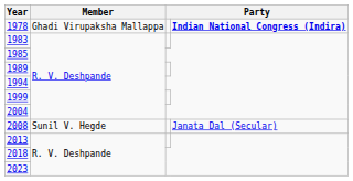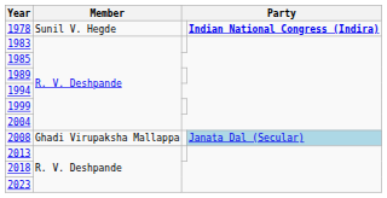 <table class="wikitable sortable">
 <tr>
 <th>Year</th>
 <th>Member</th>
 <th colspan="2">Party</th>
 </tr>
 <tr>
 <td><a href='#'>1978</a></td>
-<td>Ghadi Virupaksha Mallappa</td>
+<td>Sunil V. Hegde</td>
 <td bgcolor=></td>
 <td><strong><a href='#'>Indian National Congress (Indira)</a></strong></td>
 </tr>
 <tr>
 <td><a href='#'>1983</a></td>
 <td rowspan="6"><a href='#'>R. V. Deshpande</a></td>
 <td></td>
 </tr>
 <tr>
 <td><a href='#'>1985</a></td>
 </tr>
 <tr>
 <td><a href='#'>1989</a></td>
 <td></td>
 </tr>
 <tr>
 <td><a href='#'>1994</a></td>
 </tr>
 <tr>
 <td><a href='#'>1999</a></td>
 <td></td>
 </tr>
 <tr>
 <td><a href='#'>2004</a></td>
 </tr>
 <tr>
 <td><a href='#'>2008</a></td>
-<td>Sunil V. Hegde</td>
+<td>Ghadi Virupaksha Mallappa</td>
 <td bgcolor=></td>
-<td><a href='#'>Janata Dal (Secular)</a></td>
+<td style="background: lightblue;"><a href='#'>Janata Dal (Secular)</a></td>
 </tr>
 <tr>
 <td><a href='#'>2013</a></td>
 <td rowspan="3">R. V. Deshpande</td>
 <td></td>
 </tr>
 <tr>
 <td><a href='#'>2018</a></td>
 </tr>
 <tr>
 <td><a href='#'>2023</a></td>
 </tr>
 </table>
